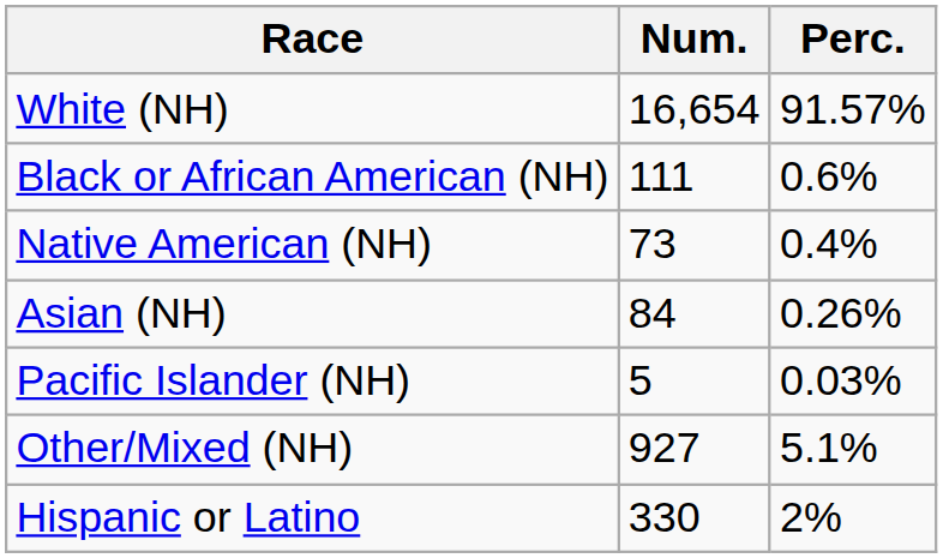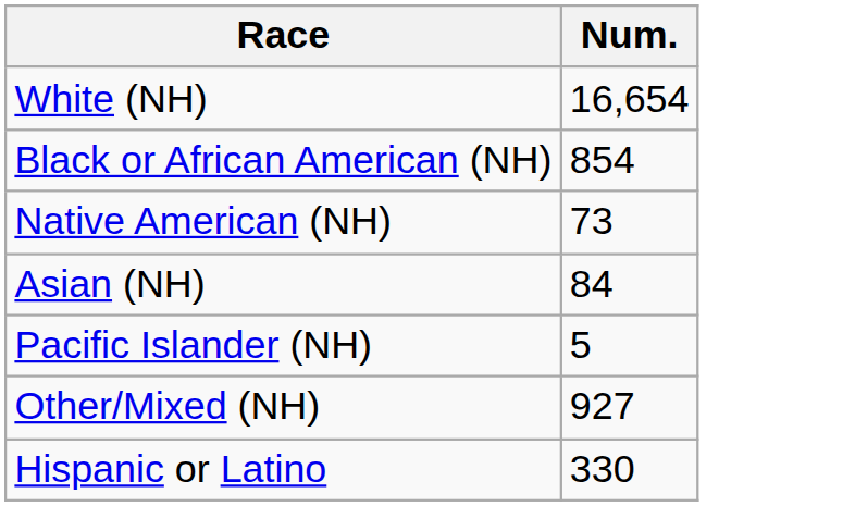 <table class="wikitable">
 <tr>
 <th>Race</th>
 <th>Num.</th>
-<th>Perc.</th>
 </tr>
 <tr>
 <td><a href='#'>White</a> (NH)</td>
 <td>16,654</td>
-<td>91.57%</td>
 </tr>
 <tr>
 <td><a href='#'>Black or African American</a> (NH)</td>
-<td>111</td>
-<td>0.6%</td>
+<td>854</td>
 </tr>
 <tr>
 <td><a href='#'>Native American</a> (NH)</td>
 <td>73</td>
-<td>0.4%</td>
 </tr>
 <tr>
 <td><a href='#'>Asian</a> (NH)</td>
 <td>84</td>
-<td>0.26%</td>
 </tr>
 <tr>
 <td><a href='#'>Pacific Islander</a> (NH)</td>
 <td>5</td>
-<td>0.03%</td>
 </tr>
 <tr>
 <td><a href='#'>Other/Mixed</a> (NH)</td>
 <td>927</td>
-<td>5.1%</td>
 </tr>
 <tr>
 <td><a href='#'>Hispanic</a> or <a href='#'>Latino</a></td>
 <td>330</td>
-<td>2%</td>
 </tr>
 </table>
